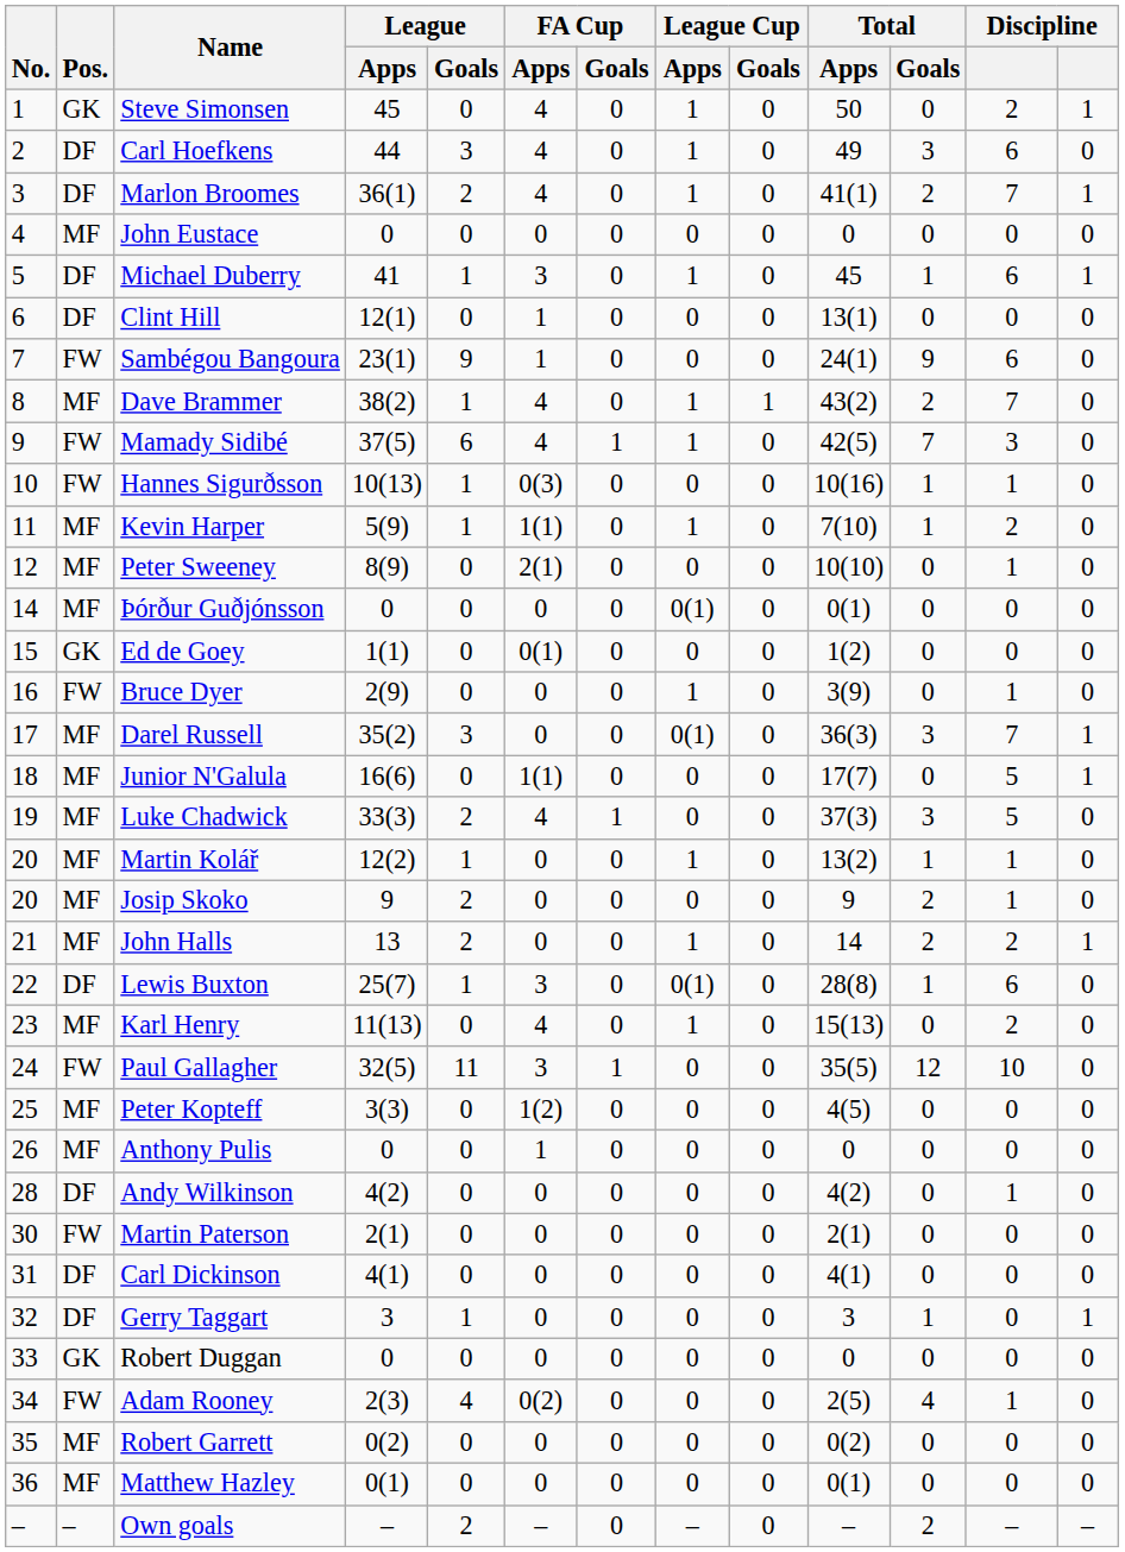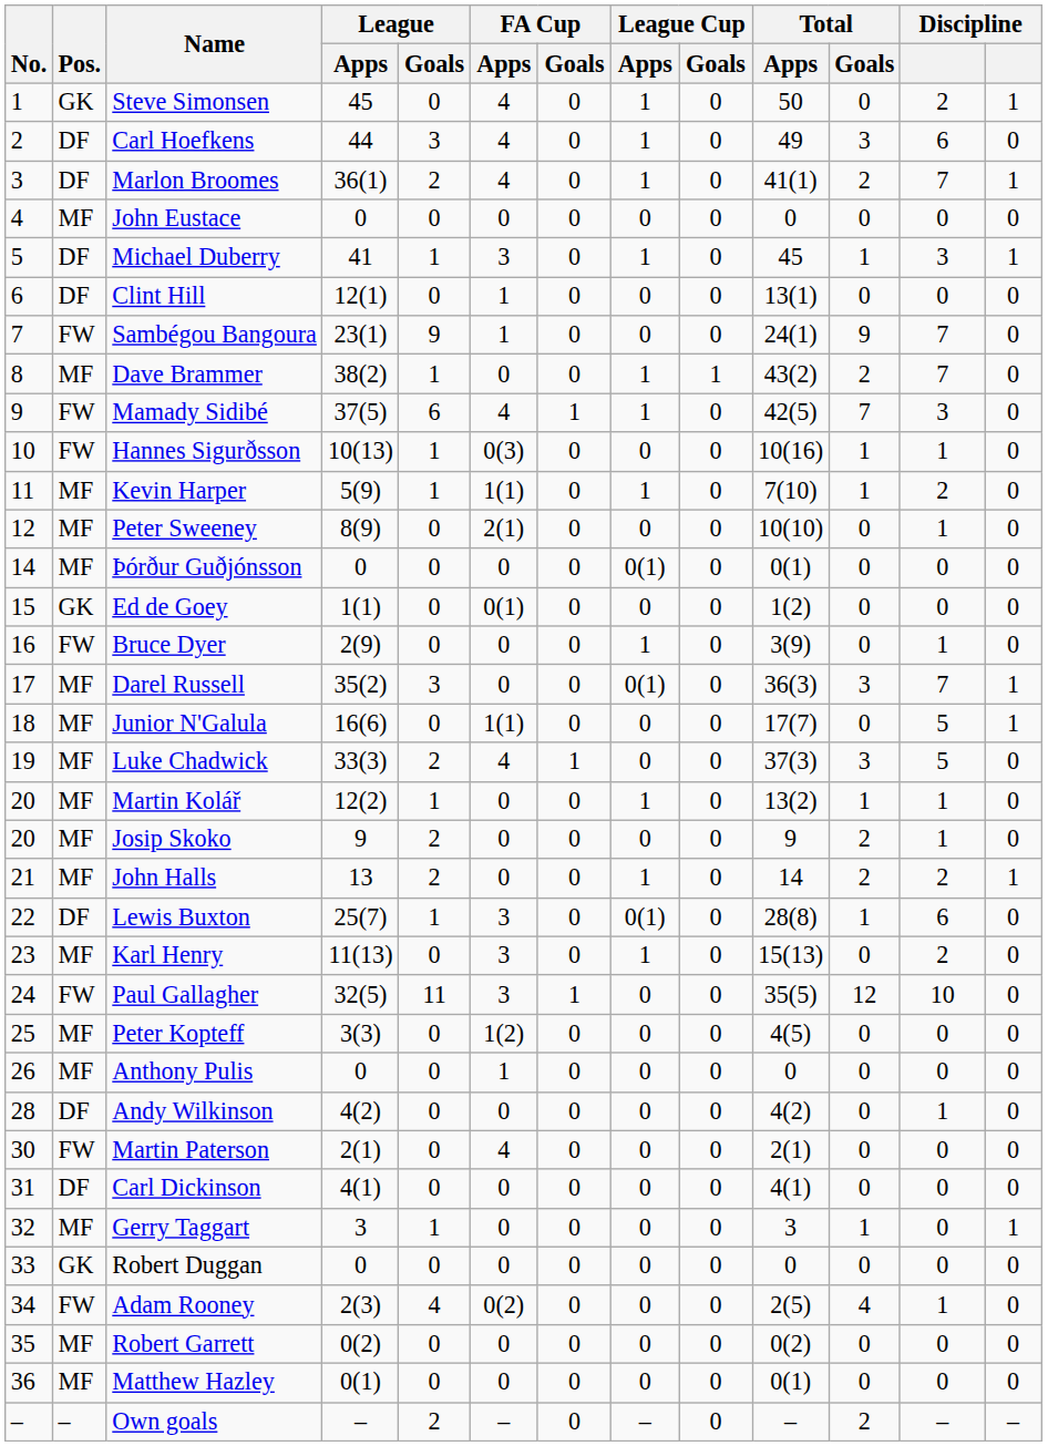 <table class="wikitable" style="text-align:center">
 <tr>
 <th rowspan="2" valign="bottom">No.</th>
 <th rowspan="2" valign="bottom">Pos.</th>
 <th rowspan="2">Name</th>
 <th colspan="2" width="85">League</th>
 <th colspan="2" width="85">FA Cup</th>
 <th colspan="2" width="85">League Cup</th>
 <th colspan="2" width="85">Total</th>
 <th colspan="2" width="85">Discipline</th>
 </tr>
 <tr>
 <th>Apps</th>
 <th>Goals</th>
 <th>Apps</th>
 <th>Goals</th>
 <th>Apps</th>
 <th>Goals</th>
 <th>Apps</th>
 <th>Goals</th>
 <th></th>
 <th></th>
 </tr>
 <tr>
 <td align="left">1</td>
 <td align="left">GK</td>
 <td align="left"> <a href='#'>Steve Simonsen</a></td>
 <td>45</td>
 <td>0</td>
 <td>4</td>
 <td>0</td>
 <td>1</td>
 <td>0</td>
 <td>50</td>
 <td>0</td>
 <td>2</td>
 <td>1</td>
 </tr>
 <tr>
 <td align="left">2</td>
 <td align="left">DF</td>
 <td align="left"> <a href='#'>Carl Hoefkens</a></td>
 <td>44</td>
 <td>3</td>
 <td>4</td>
 <td>0</td>
 <td>1</td>
 <td>0</td>
 <td>49</td>
 <td>3</td>
 <td>6</td>
 <td>0</td>
 </tr>
 <tr>
 <td align="left">3</td>
 <td align="left">DF</td>
 <td align="left"> <a href='#'>Marlon Broomes</a></td>
 <td>36(1)</td>
 <td>2</td>
 <td>4</td>
 <td>0</td>
 <td>1</td>
 <td>0</td>
 <td>41(1)</td>
 <td>2</td>
 <td>7</td>
 <td>1</td>
 </tr>
 <tr>
 <td align="left">4</td>
 <td align="left">MF</td>
 <td align="left"> <a href='#'>John Eustace</a></td>
 <td>0</td>
 <td>0</td>
 <td>0</td>
 <td>0</td>
 <td>0</td>
 <td>0</td>
 <td>0</td>
 <td>0</td>
 <td>0</td>
 <td>0</td>
 </tr>
 <tr>
 <td align="left">5</td>
 <td align="left">DF</td>
 <td align="left"> <a href='#'>Michael Duberry</a></td>
 <td>41</td>
 <td>1</td>
 <td>3</td>
 <td>0</td>
 <td>1</td>
 <td>0</td>
 <td>45</td>
 <td>1</td>
-<td>6</td>
+<td>3</td>
 <td>1</td>
 </tr>
 <tr>
 <td align="left">6</td>
 <td align="left">DF</td>
 <td align="left"> <a href='#'>Clint Hill</a></td>
 <td>12(1)</td>
 <td>0</td>
 <td>1</td>
 <td>0</td>
 <td>0</td>
 <td>0</td>
 <td>13(1)</td>
 <td>0</td>
 <td>0</td>
 <td>0</td>
 </tr>
 <tr>
 <td align="left">7</td>
 <td align="left">FW</td>
 <td align="left"> <a href='#'>Sambégou Bangoura</a></td>
 <td>23(1)</td>
 <td>9</td>
 <td>1</td>
 <td>0</td>
 <td>0</td>
 <td>0</td>
 <td>24(1)</td>
 <td>9</td>
-<td>6</td>
+<td>7</td>
 <td>0</td>
 </tr>
 <tr>
 <td align="left">8</td>
 <td align="left">MF</td>
 <td align="left"> <a href='#'>Dave Brammer</a></td>
 <td>38(2)</td>
 <td>1</td>
-<td>4</td>
+<td>0</td>
 <td>0</td>
 <td>1</td>
 <td>1</td>
 <td>43(2)</td>
 <td>2</td>
 <td>7</td>
 <td>0</td>
 </tr>
 <tr>
 <td align="left">9</td>
 <td align="left">FW</td>
 <td align="left"> <a href='#'>Mamady Sidibé</a></td>
 <td>37(5)</td>
 <td>6</td>
 <td>4</td>
 <td>1</td>
 <td>1</td>
 <td>0</td>
 <td>42(5)</td>
 <td>7</td>
 <td>3</td>
 <td>0</td>
 </tr>
 <tr>
 <td align="left">10</td>
 <td align="left">FW</td>
 <td align="left"> <a href='#'>Hannes Sigurðsson</a></td>
 <td>10(13)</td>
 <td>1</td>
 <td>0(3)</td>
 <td>0</td>
 <td>0</td>
 <td>0</td>
 <td>10(16)</td>
 <td>1</td>
 <td>1</td>
 <td>0</td>
 </tr>
 <tr>
 <td align="left">11</td>
 <td align="left">MF</td>
 <td align="left"> <a href='#'>Kevin Harper</a></td>
 <td>5(9)</td>
 <td>1</td>
 <td>1(1)</td>
 <td>0</td>
 <td>1</td>
 <td>0</td>
 <td>7(10)</td>
 <td>1</td>
 <td>2</td>
 <td>0</td>
 </tr>
 <tr>
 <td align="left">12</td>
 <td align="left">MF</td>
 <td align="left"> <a href='#'>Peter Sweeney</a></td>
 <td>8(9)</td>
 <td>0</td>
 <td>2(1)</td>
 <td>0</td>
 <td>0</td>
 <td>0</td>
 <td>10(10)</td>
 <td>0</td>
 <td>1</td>
 <td>0</td>
 </tr>
 <tr>
 <td align="left">14</td>
 <td align="left">MF</td>
 <td align="left"> <a href='#'>Þórður Guðjónsson</a></td>
 <td>0</td>
 <td>0</td>
 <td>0</td>
 <td>0</td>
 <td>0(1)</td>
 <td>0</td>
 <td>0(1)</td>
 <td>0</td>
 <td>0</td>
 <td>0</td>
 </tr>
 <tr>
 <td align="left">15</td>
 <td align="left">GK</td>
 <td align="left"> <a href='#'>Ed de Goey</a></td>
 <td>1(1)</td>
 <td>0</td>
 <td>0(1)</td>
 <td>0</td>
 <td>0</td>
 <td>0</td>
 <td>1(2)</td>
 <td>0</td>
 <td>0</td>
 <td>0</td>
 </tr>
 <tr>
 <td align="left">16</td>
 <td align="left">FW</td>
 <td align="left"> <a href='#'>Bruce Dyer</a></td>
 <td>2(9)</td>
 <td>0</td>
 <td>0</td>
 <td>0</td>
 <td>1</td>
 <td>0</td>
 <td>3(9)</td>
 <td>0</td>
 <td>1</td>
 <td>0</td>
 </tr>
 <tr>
 <td align="left">17</td>
 <td align="left">MF</td>
 <td align="left"> <a href='#'>Darel Russell</a></td>
 <td>35(2)</td>
 <td>3</td>
 <td>0</td>
 <td>0</td>
 <td>0(1)</td>
 <td>0</td>
 <td>36(3)</td>
 <td>3</td>
 <td>7</td>
 <td>1</td>
 </tr>
 <tr>
 <td align="left">18</td>
 <td align="left">MF</td>
 <td align="left"> <a href='#'>Junior N'Galula</a></td>
 <td>16(6)</td>
 <td>0</td>
 <td>1(1)</td>
 <td>0</td>
 <td>0</td>
 <td>0</td>
 <td>17(7)</td>
 <td>0</td>
 <td>5</td>
 <td>1</td>
 </tr>
 <tr>
 <td align="left">19</td>
 <td align="left">MF</td>
 <td align="left"> <a href='#'>Luke Chadwick</a></td>
 <td>33(3)</td>
 <td>2</td>
 <td>4</td>
 <td>1</td>
 <td>0</td>
 <td>0</td>
 <td>37(3)</td>
 <td>3</td>
 <td>5</td>
 <td>0</td>
 </tr>
 <tr>
 <td align="left">20</td>
 <td align="left">MF</td>
 <td align="left"> <a href='#'>Martin Kolář</a></td>
 <td>12(2)</td>
 <td>1</td>
 <td>0</td>
 <td>0</td>
 <td>1</td>
 <td>0</td>
 <td>13(2)</td>
 <td>1</td>
 <td>1</td>
 <td>0</td>
 </tr>
 <tr>
 <td align="left">20</td>
 <td align="left">MF</td>
 <td align="left"> <a href='#'>Josip Skoko</a></td>
 <td>9</td>
 <td>2</td>
 <td>0</td>
 <td>0</td>
 <td>0</td>
 <td>0</td>
 <td>9</td>
 <td>2</td>
 <td>1</td>
 <td>0</td>
 </tr>
 <tr>
 <td align="left">21</td>
 <td align="left">MF</td>
 <td align="left"> <a href='#'>John Halls</a></td>
 <td>13</td>
 <td>2</td>
 <td>0</td>
 <td>0</td>
 <td>1</td>
 <td>0</td>
 <td>14</td>
 <td>2</td>
 <td>2</td>
 <td>1</td>
 </tr>
 <tr>
 <td align="left">22</td>
 <td align="left">DF</td>
 <td align="left"> <a href='#'>Lewis Buxton</a></td>
 <td>25(7)</td>
 <td>1</td>
 <td>3</td>
 <td>0</td>
 <td>0(1)</td>
 <td>0</td>
 <td>28(8)</td>
 <td>1</td>
 <td>6</td>
 <td>0</td>
 </tr>
 <tr>
 <td align="left">23</td>
 <td align="left">MF</td>
 <td align="left"> <a href='#'>Karl Henry</a></td>
 <td>11(13)</td>
 <td>0</td>
-<td>4</td>
+<td>3</td>
 <td>0</td>
 <td>1</td>
 <td>0</td>
 <td>15(13)</td>
 <td>0</td>
 <td>2</td>
 <td>0</td>
 </tr>
 <tr>
 <td align="left">24</td>
 <td align="left">FW</td>
 <td align="left"> <a href='#'>Paul Gallagher</a></td>
 <td>32(5)</td>
 <td>11</td>
 <td>3</td>
 <td>1</td>
 <td>0</td>
 <td>0</td>
 <td>35(5)</td>
 <td>12</td>
 <td>10</td>
 <td>0</td>
 </tr>
 <tr>
 <td align="left">25</td>
 <td align="left">MF</td>
 <td align="left"> <a href='#'>Peter Kopteff</a></td>
 <td>3(3)</td>
 <td>0</td>
 <td>1(2)</td>
 <td>0</td>
 <td>0</td>
 <td>0</td>
 <td>4(5)</td>
 <td>0</td>
 <td>0</td>
 <td>0</td>
 </tr>
 <tr>
 <td align="left">26</td>
 <td align="left">MF</td>
 <td align="left"> <a href='#'>Anthony Pulis</a></td>
 <td>0</td>
 <td>0</td>
 <td>1</td>
 <td>0</td>
 <td>0</td>
 <td>0</td>
 <td>0</td>
 <td>0</td>
 <td>0</td>
 <td>0</td>
 </tr>
 <tr>
 <td align="left">28</td>
 <td align="left">DF</td>
 <td align="left"> <a href='#'>Andy Wilkinson</a></td>
 <td>4(2)</td>
 <td>0</td>
 <td>0</td>
 <td>0</td>
 <td>0</td>
 <td>0</td>
 <td>4(2)</td>
 <td>0</td>
 <td>1</td>
 <td>0</td>
 </tr>
 <tr>
 <td align="left">30</td>
 <td align="left">FW</td>
 <td align="left"> <a href='#'>Martin Paterson</a></td>
 <td>2(1)</td>
 <td>0</td>
-<td>0</td>
+<td>4</td>
 <td>0</td>
 <td>0</td>
 <td>0</td>
 <td>2(1)</td>
 <td>0</td>
 <td>0</td>
 <td>0</td>
 </tr>
 <tr>
 <td align="left">31</td>
 <td align="left">DF</td>
 <td align="left"> <a href='#'>Carl Dickinson</a></td>
 <td>4(1)</td>
 <td>0</td>
 <td>0</td>
 <td>0</td>
 <td>0</td>
 <td>0</td>
 <td>4(1)</td>
 <td>0</td>
 <td>0</td>
 <td>0</td>
 </tr>
 <tr>
 <td align="left">32</td>
-<td align="left">DF</td>
+<td align="left">MF</td>
 <td align="left"> <a href='#'>Gerry Taggart</a></td>
 <td>3</td>
 <td>1</td>
 <td>0</td>
 <td>0</td>
 <td>0</td>
 <td>0</td>
 <td>3</td>
 <td>1</td>
 <td>0</td>
 <td>1</td>
 </tr>
 <tr>
 <td align="left">33</td>
 <td align="left">GK</td>
 <td align="left"> Robert Duggan</td>
 <td>0</td>
 <td>0</td>
 <td>0</td>
 <td>0</td>
 <td>0</td>
 <td>0</td>
 <td>0</td>
 <td>0</td>
 <td>0</td>
 <td>0</td>
 </tr>
 <tr>
 <td align="left">34</td>
 <td align="left">FW</td>
 <td align="left"> <a href='#'>Adam Rooney</a></td>
 <td>2(3)</td>
 <td>4</td>
 <td>0(2)</td>
 <td>0</td>
 <td>0</td>
 <td>0</td>
 <td>2(5)</td>
 <td>4</td>
 <td>1</td>
 <td>0</td>
 </tr>
 <tr>
 <td align="left">35</td>
 <td align="left">MF</td>
 <td align="left"> <a href='#'>Robert Garrett</a></td>
 <td>0(2)</td>
 <td>0</td>
 <td>0</td>
 <td>0</td>
 <td>0</td>
 <td>0</td>
 <td>0(2)</td>
 <td>0</td>
 <td>0</td>
 <td>0</td>
 </tr>
 <tr>
 <td align="left">36</td>
 <td align="left">MF</td>
 <td align="left"> <a href='#'>Matthew Hazley</a></td>
 <td>0(1)</td>
 <td>0</td>
 <td>0</td>
 <td>0</td>
 <td>0</td>
 <td>0</td>
 <td>0(1)</td>
 <td>0</td>
 <td>0</td>
 <td>0</td>
 </tr>
 <tr>
 <td align="left">–</td>
 <td align="left">–</td>
 <td align="left"><a href='#'>Own goals</a></td>
 <td>–</td>
 <td>2</td>
 <td>–</td>
 <td>0</td>
 <td>–</td>
 <td>0</td>
 <td>–</td>
 <td>2</td>
 <td>–</td>
 <td>–</td>
 </tr>
 </table>
